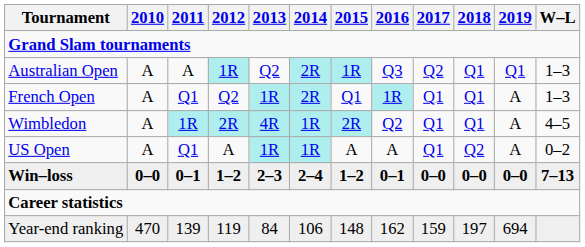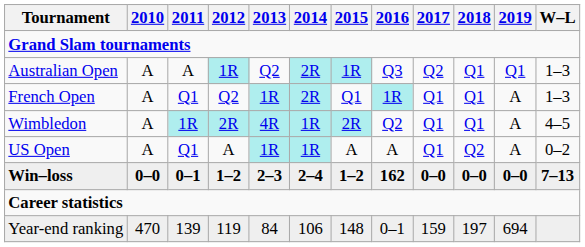 <table class=wikitable style=text-align:center>
 <tr>
 <th>Tournament</th>
 <th><a href='#'>2010</a></th>
 <th><a href='#'>2011</a></th>
 <th><a href='#'>2012</a></th>
 <th><a href='#'>2013</a></th>
 <th><a href='#'>2014</a></th>
 <th><a href='#'>2015</a></th>
 <th><a href='#'>2016</a></th>
 <th><a href='#'>2017</a></th>
 <th><a href='#'>2018</a></th>
 <th><a href='#'>2019</a></th>
 <th>W–L</th>
 </tr>
 <tr>
 <td colspan=12 align=left><strong><a href='#'>Grand Slam tournaments</a></strong></td>
 </tr>
 <tr>
 <td align=left><a href='#'>Australian Open</a></td>
 <td>A</td>
 <td>A</td>
 <td bgcolor=afeeee><a href='#'>1R</a></td>
 <td><a href='#'>Q2</a></td>
 <td bgcolor=afeeee><a href='#'>2R</a></td>
 <td bgcolor=afeeee><a href='#'>1R</a></td>
 <td><a href='#'>Q3</a></td>
 <td><a href='#'>Q2</a></td>
 <td><a href='#'>Q1</a></td>
 <td><a href='#'>Q1</a></td>
 <td>1–3</td>
 </tr>
 <tr>
 <td align=left><a href='#'>French Open</a></td>
 <td>A</td>
 <td><a href='#'>Q1</a></td>
 <td><a href='#'>Q2</a></td>
 <td bgcolor=afeeee><a href='#'>1R</a></td>
 <td bgcolor=afeeee><a href='#'>2R</a></td>
 <td><a href='#'>Q1</a></td>
 <td bgcolor=afeeee><a href='#'>1R</a></td>
 <td><a href='#'>Q1</a></td>
 <td><a href='#'>Q1</a></td>
 <td>A</td>
 <td>1–3</td>
 </tr>
 <tr>
 <td align=left><a href='#'>Wimbledon</a></td>
 <td>A</td>
 <td bgcolor=afeeee><a href='#'>1R</a></td>
 <td bgcolor=afeeee><a href='#'>2R</a></td>
 <td bgcolor=afeeee><a href='#'>4R</a></td>
 <td bgcolor=afeeee><a href='#'>1R</a></td>
 <td bgcolor=afeeee><a href='#'>2R</a></td>
 <td><a href='#'>Q2</a></td>
 <td><a href='#'>Q1</a></td>
 <td><a href='#'>Q1</a></td>
 <td>A</td>
 <td>4–5</td>
 </tr>
 <tr>
 <td align=left><a href='#'>US Open</a></td>
 <td>A</td>
 <td><a href='#'>Q1</a></td>
 <td>A</td>
 <td bgcolor=afeeee><a href='#'>1R</a></td>
 <td bgcolor=afeeee><a href='#'>1R</a></td>
 <td>A</td>
 <td>A</td>
 <td><a href='#'>Q1</a></td>
 <td><a href='#'>Q2</a></td>
 <td>A</td>
 <td>0–2</td>
 </tr>
 <tr style=background:#efefef;font-weight:bold>
 <td style="text-align:left">Win–loss</td>
 <td>0–0</td>
 <td>0–1</td>
 <td>1–2</td>
 <td>2–3</td>
 <td>2–4</td>
 <td>1–2</td>
-<td>0–1</td>
+<td>162</td>
 <td>0–0</td>
 <td>0–0</td>
 <td>0–0</td>
 <td>7–13</td>
 </tr>
 <tr>
 <td align=left colspan="12"><strong>Career statistics</strong></td>
 </tr>
 <tr bgcolor=efefef>
 <td align="left">Year-end ranking</td>
 <td>470</td>
 <td>139</td>
 <td>119</td>
 <td>84</td>
 <td>106</td>
 <td>148</td>
-<td>162</td>
+<td>0–1</td>
 <td>159</td>
 <td>197</td>
 <td>694</td>
 <td></td>
 </tr>
 </table>
